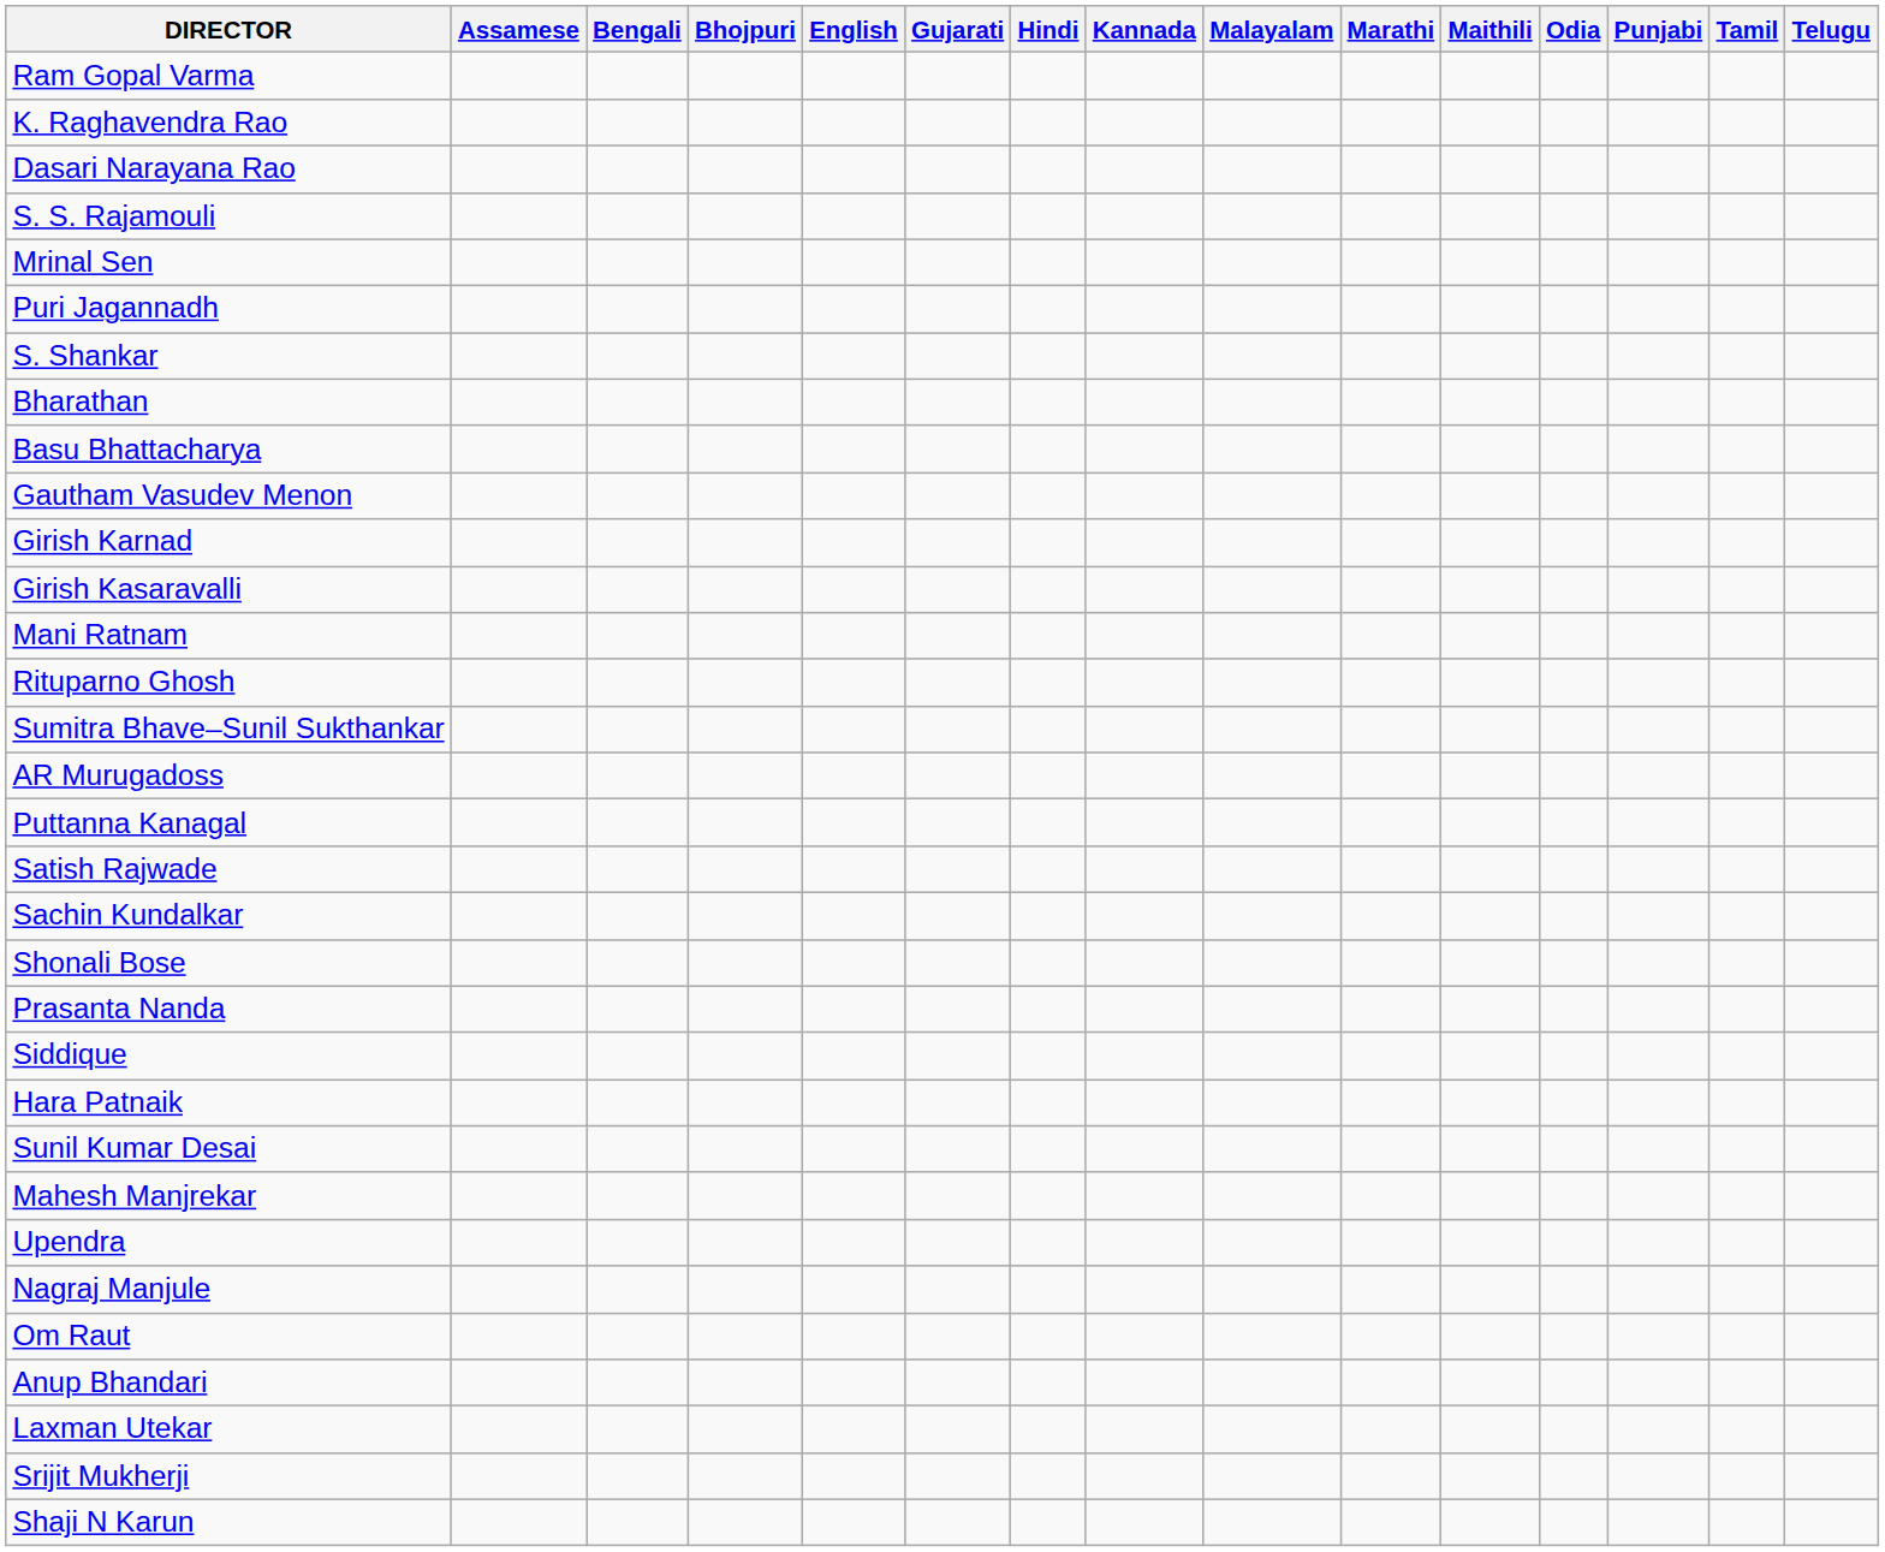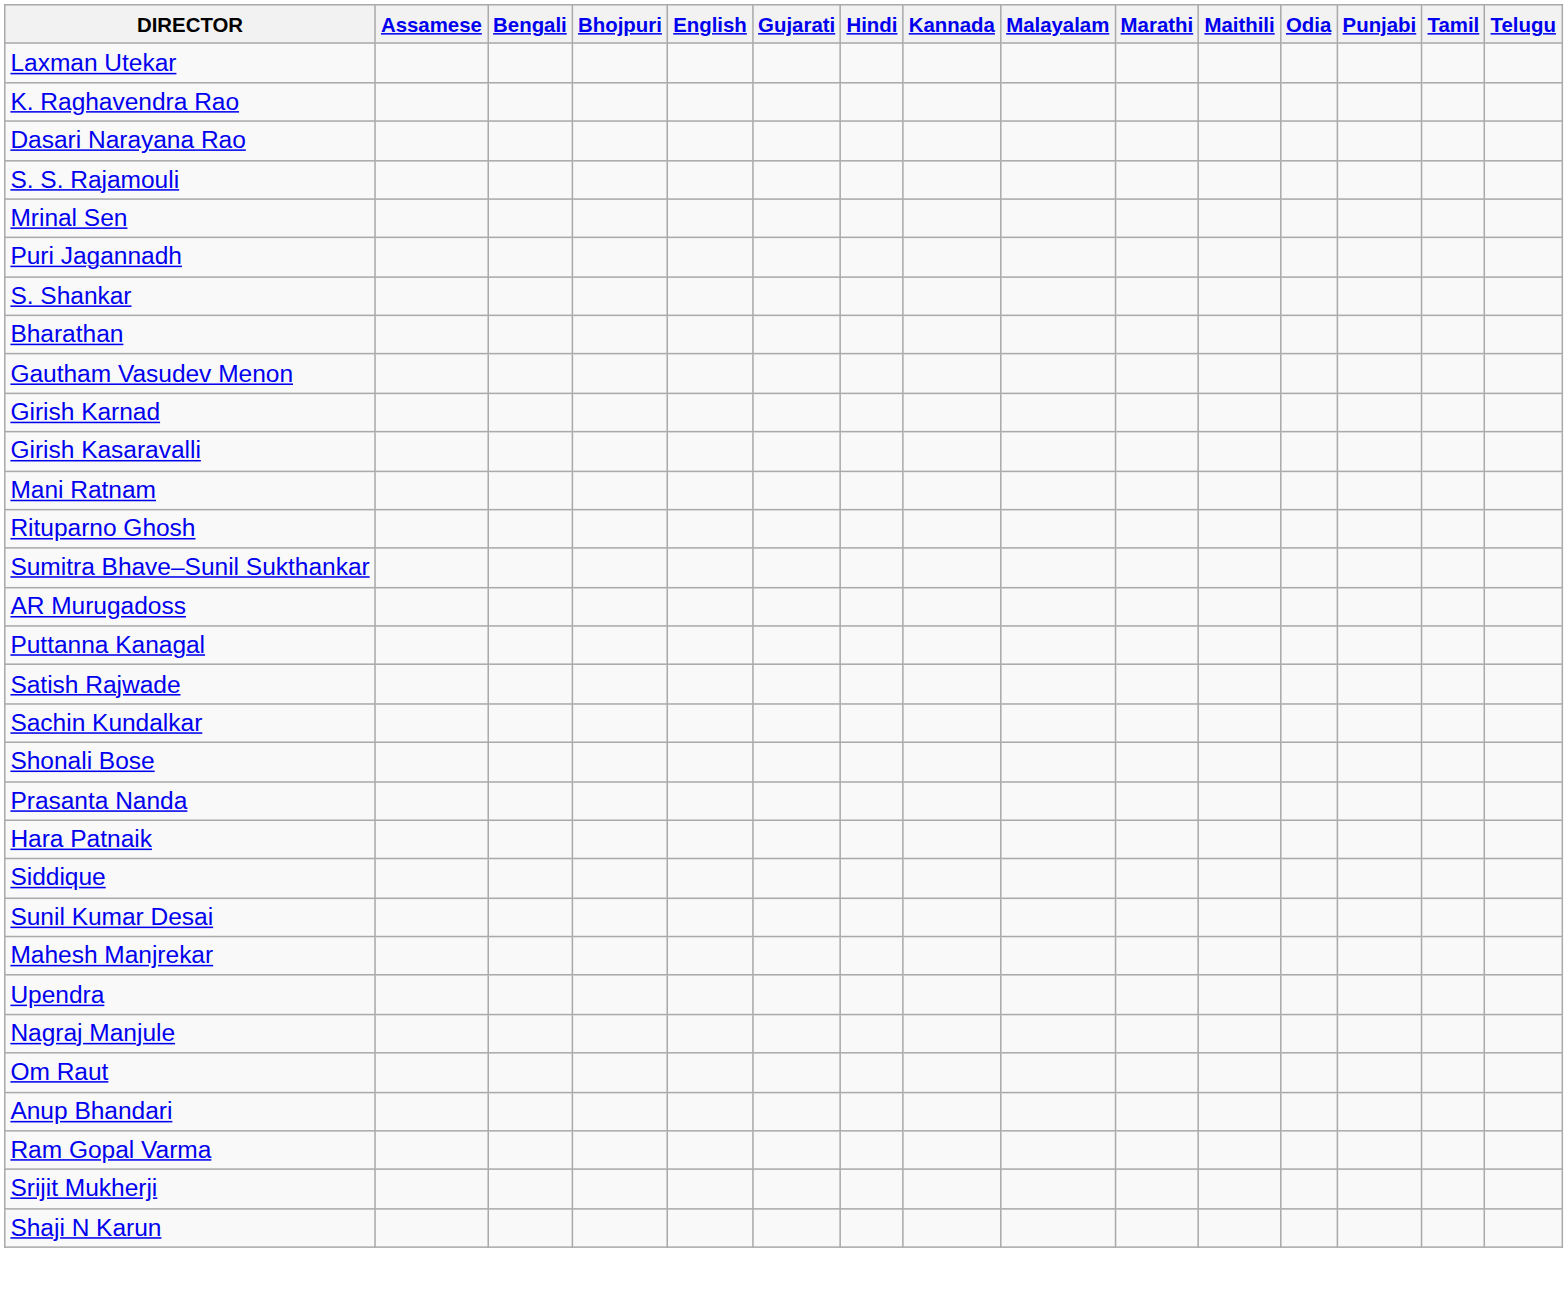 <table class="wikitable sortable">
 <tr>
 <th><small>DIRECTOR</small></th>
 <th><small><a href='#'>Assamese</a></small></th>
 <th><small><a href='#'>Bengali</a></small></th>
 <th><small><a href='#'>Bhojpuri</a></small></th>
 <th><small><a href='#'>English</a></small></th>
 <th><small><a href='#'>Gujarati</a></small></th>
 <th><small><a href='#'>Hindi</a></small></th>
 <th><small><a href='#'>Kannada</a></small></th>
 <th><small><a href='#'>Malayalam</a></small></th>
 <th><small><a href='#'>Marathi</a></small></th>
 <th><small><a href='#'>Maithili</a></small></th>
 <th><small><a href='#'>Odia</a></small></th>
 <th><small><a href='#'>Punjabi</a></small></th>
 <th><small><a href='#'>Tamil</a></small></th>
 <th><small><a href='#'>Telugu</a></small></th>
 </tr>
 <tr>
-<td><a href='#'>Ram Gopal Varma</a></td>
+<td><a href='#'>Laxman Utekar</a></td>
 <td></td>
 <td></td>
 <td></td>
 <td></td>
 <td></td>
 <td></td>
 <td></td>
 <td></td>
 <td></td>
 <td></td>
 <td></td>
 <td></td>
 <td></td>
 <td></td>
 </tr>
 <tr>
 <td><a href='#'>K. Raghavendra Rao</a></td>
 <td></td>
 <td></td>
 <td></td>
 <td></td>
 <td></td>
 <td></td>
 <td></td>
 <td></td>
 <td></td>
 <td></td>
 <td></td>
 <td></td>
 <td></td>
 <td></td>
 </tr>
 <tr>
 <td><a href='#'>Dasari Narayana Rao</a></td>
 <td></td>
 <td></td>
 <td></td>
 <td></td>
 <td></td>
 <td></td>
 <td></td>
 <td></td>
 <td></td>
 <td></td>
 <td></td>
 <td></td>
 <td></td>
 <td></td>
 </tr>
 <tr>
 <td><a href='#'>S. S. Rajamouli</a></td>
 <td></td>
 <td></td>
 <td></td>
 <td></td>
 <td></td>
 <td></td>
 <td></td>
 <td></td>
 <td></td>
 <td></td>
 <td></td>
 <td></td>
 <td></td>
 <td></td>
 </tr>
 <tr>
 <td><a href='#'>Mrinal Sen</a></td>
 <td></td>
 <td></td>
 <td></td>
 <td></td>
 <td></td>
 <td></td>
 <td></td>
 <td></td>
 <td></td>
 <td></td>
 <td></td>
 <td></td>
 <td></td>
 <td></td>
 </tr>
 <tr>
 <td><a href='#'>Puri Jagannadh</a></td>
 <td></td>
 <td></td>
 <td></td>
 <td></td>
 <td></td>
 <td></td>
 <td></td>
 <td></td>
 <td></td>
 <td></td>
 <td></td>
 <td></td>
 <td></td>
 <td></td>
 </tr>
 <tr>
 <td><a href='#'>S. Shankar</a></td>
 <td></td>
 <td></td>
 <td></td>
 <td></td>
 <td></td>
 <td></td>
 <td></td>
 <td></td>
 <td></td>
 <td></td>
 <td></td>
 <td></td>
 <td></td>
 <td></td>
 </tr>
 <tr>
 <td><a href='#'>Bharathan</a></td>
-<td></td>
-<td></td>
-<td></td>
-<td></td>
-<td></td>
-<td></td>
-<td></td>
-<td></td>
-<td></td>
-<td></td>
-<td></td>
-<td></td>
-<td></td>
-<td></td>
-</tr>
-<tr>
-<td><a href='#'>Basu Bhattacharya</a></td>
 <td></td>
 <td></td>
 <td></td>
 <td></td>
 <td></td>
 <td></td>
 <td></td>
 <td></td>
 <td></td>
 <td></td>
 <td></td>
 <td></td>
 <td></td>
 <td></td>
 </tr>
 <tr>
 <td><a href='#'>Gautham Vasudev Menon</a></td>
 <td></td>
 <td></td>
 <td></td>
 <td></td>
 <td></td>
 <td></td>
 <td></td>
 <td></td>
 <td></td>
 <td></td>
 <td></td>
 <td></td>
 <td></td>
 <td></td>
 </tr>
 <tr>
 <td><a href='#'>Girish Karnad</a></td>
 <td></td>
 <td></td>
 <td></td>
 <td></td>
 <td></td>
 <td></td>
 <td></td>
 <td></td>
 <td></td>
 <td></td>
 <td></td>
 <td></td>
 <td></td>
 <td></td>
 </tr>
 <tr>
 <td><a href='#'>Girish Kasaravalli</a></td>
 <td></td>
 <td></td>
 <td></td>
 <td></td>
 <td></td>
 <td></td>
 <td></td>
 <td></td>
 <td></td>
 <td></td>
 <td></td>
 <td></td>
 <td></td>
 <td></td>
 </tr>
 <tr>
 <td><a href='#'>Mani Ratnam</a></td>
 <td></td>
 <td></td>
 <td></td>
 <td></td>
 <td></td>
 <td></td>
 <td></td>
 <td></td>
 <td></td>
 <td></td>
 <td></td>
 <td></td>
 <td></td>
 <td></td>
 </tr>
 <tr>
 <td><a href='#'>Rituparno Ghosh</a></td>
 <td></td>
 <td></td>
 <td></td>
 <td></td>
 <td></td>
 <td></td>
 <td></td>
 <td></td>
 <td></td>
 <td></td>
 <td></td>
 <td></td>
 <td></td>
 <td></td>
 </tr>
 <tr>
 <td><a href='#'>Sumitra Bhave–Sunil Sukthankar</a></td>
 <td></td>
 <td></td>
 <td></td>
 <td></td>
 <td></td>
 <td></td>
 <td></td>
 <td></td>
 <td></td>
 <td></td>
 <td></td>
 <td></td>
 <td></td>
 <td></td>
 </tr>
 <tr>
 <td><a href='#'>AR Murugadoss</a></td>
 <td></td>
 <td></td>
 <td></td>
 <td></td>
 <td></td>
 <td></td>
 <td></td>
 <td></td>
 <td></td>
 <td></td>
 <td></td>
 <td></td>
 <td></td>
 <td></td>
 </tr>
 <tr>
 <td><a href='#'>Puttanna Kanagal</a></td>
 <td></td>
 <td></td>
 <td></td>
 <td></td>
 <td></td>
 <td></td>
 <td></td>
 <td></td>
 <td></td>
 <td></td>
 <td></td>
 <td></td>
 <td></td>
 <td></td>
 </tr>
 <tr>
 <td><a href='#'>Satish Rajwade</a></td>
 <td></td>
 <td></td>
 <td></td>
 <td></td>
 <td></td>
 <td></td>
 <td></td>
 <td></td>
 <td></td>
 <td></td>
 <td></td>
 <td></td>
 <td></td>
 <td></td>
 </tr>
 <tr>
 <td><a href='#'>Sachin Kundalkar</a></td>
 <td></td>
 <td></td>
 <td></td>
 <td></td>
 <td></td>
 <td></td>
 <td></td>
 <td></td>
 <td></td>
 <td></td>
 <td></td>
 <td></td>
 <td></td>
 <td></td>
 </tr>
 <tr>
 <td><a href='#'>Shonali Bose</a></td>
 <td></td>
 <td></td>
 <td></td>
 <td></td>
 <td></td>
 <td></td>
 <td></td>
 <td></td>
 <td></td>
 <td></td>
 <td></td>
 <td></td>
 <td></td>
 <td></td>
 </tr>
 <tr>
 <td><a href='#'>Prasanta Nanda</a></td>
 <td></td>
 <td></td>
 <td></td>
 <td></td>
 <td></td>
 <td></td>
 <td></td>
 <td></td>
 <td></td>
 <td></td>
 <td></td>
 <td></td>
 <td></td>
 <td></td>
 </tr>
 <tr>
-<td><a href='#'>Siddique</a></td>
+<td><a href='#'>Hara Patnaik</a></td>
 <td></td>
 <td></td>
 <td></td>
 <td></td>
 <td></td>
 <td></td>
 <td></td>
 <td></td>
 <td></td>
 <td></td>
 <td></td>
 <td></td>
 <td></td>
 <td></td>
 </tr>
 <tr>
-<td><a href='#'>Hara Patnaik</a></td>
+<td><a href='#'>Siddique</a></td>
 <td></td>
 <td></td>
 <td></td>
 <td></td>
 <td></td>
 <td></td>
 <td></td>
 <td></td>
 <td></td>
 <td></td>
 <td></td>
 <td></td>
 <td></td>
 <td></td>
 </tr>
 <tr>
 <td><a href='#'>Sunil Kumar Desai</a></td>
 <td></td>
 <td></td>
 <td></td>
 <td></td>
 <td></td>
 <td></td>
 <td></td>
 <td></td>
 <td></td>
 <td></td>
 <td></td>
 <td></td>
 <td></td>
 <td></td>
 </tr>
 <tr>
 <td><a href='#'>Mahesh Manjrekar</a></td>
 <td></td>
 <td></td>
 <td></td>
 <td></td>
 <td></td>
 <td></td>
 <td></td>
 <td></td>
 <td></td>
 <td></td>
 <td></td>
 <td></td>
 <td></td>
 <td></td>
 </tr>
 <tr>
 <td><a href='#'>Upendra</a></td>
 <td></td>
 <td></td>
 <td></td>
 <td></td>
 <td></td>
 <td></td>
 <td></td>
 <td></td>
 <td></td>
 <td></td>
 <td></td>
 <td></td>
 <td></td>
 <td></td>
 </tr>
 <tr>
 <td><a href='#'>Nagraj Manjule</a></td>
 <td></td>
 <td></td>
 <td></td>
 <td></td>
 <td></td>
 <td></td>
 <td></td>
 <td></td>
 <td></td>
 <td></td>
 <td></td>
 <td></td>
 <td></td>
 <td></td>
 </tr>
 <tr>
 <td><a href='#'>Om Raut</a></td>
 <td></td>
 <td></td>
 <td></td>
 <td></td>
 <td></td>
 <td></td>
 <td></td>
 <td></td>
 <td></td>
 <td></td>
 <td></td>
 <td></td>
 <td></td>
 <td></td>
 </tr>
 <tr>
 <td><a href='#'>Anup Bhandari</a></td>
 <td></td>
 <td></td>
 <td></td>
 <td></td>
 <td></td>
 <td></td>
 <td></td>
 <td></td>
 <td></td>
 <td></td>
 <td></td>
 <td></td>
 <td></td>
 <td></td>
 </tr>
 <tr>
-<td><a href='#'>Laxman Utekar</a></td>
+<td><a href='#'>Ram Gopal Varma</a></td>
 <td></td>
 <td></td>
 <td></td>
 <td></td>
 <td></td>
 <td></td>
 <td></td>
 <td></td>
 <td></td>
 <td></td>
 <td></td>
 <td></td>
 <td></td>
 <td></td>
 </tr>
 <tr>
 <td><a href='#'>Srijit Mukherji</a></td>
 <td></td>
 <td></td>
 <td></td>
 <td></td>
 <td></td>
 <td></td>
 <td></td>
 <td></td>
 <td></td>
 <td></td>
 <td></td>
 <td></td>
 <td></td>
 <td></td>
 </tr>
 <tr>
 <td><a href='#'>Shaji N Karun</a></td>
 <td></td>
 <td></td>
 <td></td>
 <td></td>
 <td></td>
 <td></td>
 <td></td>
 <td></td>
 <td></td>
 <td></td>
 <td></td>
 <td></td>
 <td></td>
 <td></td>
 </tr>
 </table>
